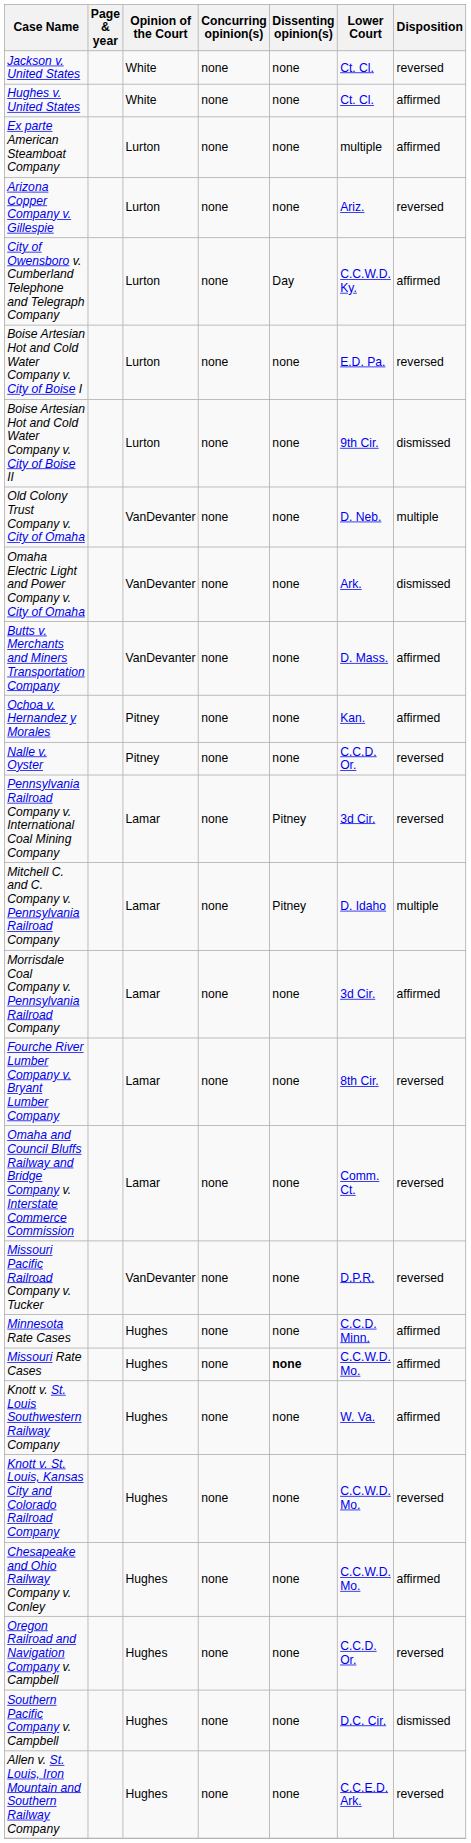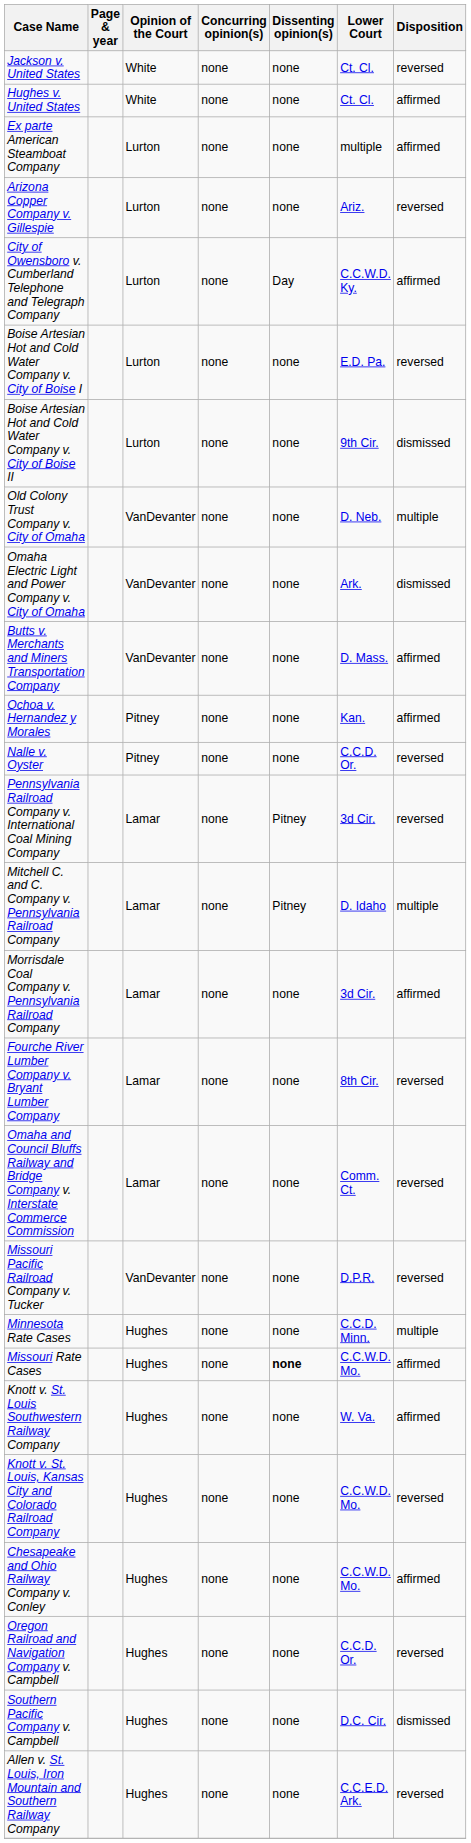 <table class="wikitable sortable">
 <tr>
 <th scope="col" style="width: 450px;">Case Name</th>
 <th scope="col" style="width: 95px;">Page & year</th>
 <th scope="col" style="width: 85px;">Opinion of the Court</th>
 <th scope="col" style="width: 10px;">Concurring opinion(s)</th>
 <th scope="col" style="width: 10px;">Dissenting opinion(s)</th>
 <th scope="col" style="width: 150px;">Lower Court</th>
 <th scope="col" style="width: 190px;">Disposition</th>
 </tr>
 <tr>
 <td><em><a href='#'>Jackson v. United States</a></em></td>
 <td align="right"></td>
 <td>White</td>
 <td>none</td>
 <td>none</td>
 <td><a href='#'>Ct. Cl.</a></td>
 <td>reversed</td>
 </tr>
 <tr>
 <td><em><a href='#'>Hughes v. United States</a></em></td>
 <td align="right"></td>
 <td>White</td>
 <td>none</td>
 <td>none</td>
 <td><a href='#'>Ct. Cl.</a></td>
 <td>affirmed</td>
 </tr>
 <tr>
 <td><em><a href='#'>Ex parte</a> American Steamboat Company</em></td>
 <td align="right"></td>
 <td>Lurton</td>
 <td>none</td>
 <td>none</td>
 <td>multiple</td>
 <td>affirmed</td>
 </tr>
 <tr>
 <td><em><a href='#'>Arizona Copper Company v. Gillespie</a></em></td>
 <td align="right"></td>
 <td>Lurton</td>
 <td>none</td>
 <td>none</td>
 <td><a href='#'>Ariz.</a></td>
 <td>reversed</td>
 </tr>
 <tr>
 <td><em><a href='#'>City of Owensboro</a> v. Cumberland Telephone and Telegraph Company</em></td>
 <td align="right"></td>
 <td>Lurton</td>
 <td>none</td>
 <td>Day</td>
 <td><a href='#'>C.C.W.D. Ky.</a></td>
 <td>affirmed</td>
 </tr>
 <tr>
 <td><em>Boise Artesian Hot and Cold Water Company v. <a href='#'>City of Boise</a> I</em></td>
 <td align="right"></td>
 <td>Lurton</td>
 <td>none</td>
 <td>none</td>
 <td><a href='#'>E.D. Pa.</a></td>
 <td>reversed</td>
 </tr>
 <tr>
 <td><em>Boise Artesian Hot and Cold Water Company v. <a href='#'>City of Boise</a> II</em></td>
 <td align="right"></td>
 <td>Lurton</td>
 <td>none</td>
 <td>none</td>
 <td><a href='#'>9th Cir.</a></td>
 <td>dismissed</td>
 </tr>
 <tr>
 <td><em>Old Colony Trust Company v. <a href='#'>City of Omaha</a></em></td>
 <td align="right"></td>
 <td>VanDevanter</td>
 <td>none</td>
 <td>none</td>
 <td><a href='#'>D. Neb.</a></td>
 <td>multiple</td>
 </tr>
 <tr>
 <td><em>Omaha Electric Light and Power Company v. <a href='#'>City of Omaha</a></em></td>
 <td align="right"></td>
 <td>VanDevanter</td>
 <td>none</td>
 <td>none</td>
 <td><a href='#'>Ark.</a></td>
 <td>dismissed</td>
 </tr>
 <tr>
 <td><em><a href='#'>Butts v. Merchants and Miners Transportation Company</a></em></td>
 <td align="right"></td>
 <td>VanDevanter</td>
 <td>none</td>
 <td>none</td>
 <td><a href='#'>D. Mass.</a></td>
 <td>affirmed</td>
 </tr>
 <tr>
 <td><em><a href='#'>Ochoa v. Hernandez y Morales</a></em></td>
 <td align="right"></td>
 <td>Pitney</td>
 <td>none</td>
 <td>none</td>
 <td><a href='#'>Kan.</a></td>
 <td>affirmed</td>
 </tr>
 <tr>
 <td><em><a href='#'>Nalle v. Oyster</a></em></td>
 <td align="right"></td>
 <td>Pitney</td>
 <td>none</td>
 <td>none</td>
 <td><a href='#'>C.C.D. Or.</a></td>
 <td>reversed</td>
 </tr>
 <tr>
 <td><em><a href='#'>Pennsylvania Railroad</a> Company v. International Coal Mining Company</em></td>
 <td align="right"></td>
 <td>Lamar</td>
 <td>none</td>
 <td>Pitney</td>
 <td><a href='#'>3d Cir.</a></td>
 <td>reversed</td>
 </tr>
 <tr>
 <td><em>Mitchell C. and C. Company v. <a href='#'>Pennsylvania Railroad</a> Company</em></td>
 <td align="right"></td>
 <td>Lamar</td>
 <td>none</td>
 <td>Pitney</td>
 <td><a href='#'>D. Idaho</a></td>
 <td>multiple</td>
 </tr>
 <tr>
 <td><em>Morrisdale Coal Company v. <a href='#'>Pennsylvania Railroad</a> Company</em></td>
 <td align="right"></td>
 <td>Lamar</td>
 <td>none</td>
 <td>none</td>
 <td><a href='#'>3d Cir.</a></td>
 <td>affirmed</td>
 </tr>
 <tr>
 <td><em><a href='#'>Fourche River Lumber Company v. Bryant Lumber Company</a></em></td>
 <td align="right"></td>
 <td>Lamar</td>
 <td>none</td>
 <td>none</td>
 <td><a href='#'>8th Cir.</a></td>
 <td>reversed</td>
 </tr>
 <tr>
 <td><em><a href='#'>Omaha and Council Bluffs Railway and Bridge Company</a> v. <a href='#'>Interstate Commerce Commission</a></em></td>
 <td align="right"></td>
 <td>Lamar</td>
 <td>none</td>
 <td>none</td>
 <td><a href='#'>Comm. Ct.</a></td>
 <td>reversed</td>
 </tr>
 <tr>
 <td><em><a href='#'>Missouri Pacific Railroad</a> Company v. Tucker</em></td>
 <td align="right"></td>
 <td>VanDevanter</td>
 <td>none</td>
 <td>none</td>
 <td><a href='#'>D.P.R.</a></td>
 <td>reversed</td>
 </tr>
 <tr>
 <td><em><a href='#'>Minnesota</a> Rate Cases</em></td>
 <td align="right"></td>
 <td>Hughes</td>
 <td>none</td>
 <td>none</td>
 <td><a href='#'>C.C.D. Minn.</a></td>
-<td>affirmed</td>
+<td>multiple</td>
 </tr>
 <tr>
 <td><em><a href='#'>Missouri</a> Rate Cases</em></td>
 <td align="right"></td>
 <td>Hughes</td>
 <td>none</td>
 <td><strong>none</strong></td>
 <td><a href='#'>C.C.W.D. Mo.</a></td>
 <td>affirmed</td>
 </tr>
 <tr>
 <td><em>Knott v. <a href='#'>St. Louis Southwestern Railway</a> Company</em></td>
 <td align="right"></td>
 <td>Hughes</td>
 <td>none</td>
 <td>none</td>
 <td><a href='#'>W. Va.</a></td>
 <td>affirmed</td>
 </tr>
 <tr>
 <td><em><a href='#'>Knott v. St. Louis, Kansas City and Colorado Railroad Company</a></em></td>
 <td align="right"></td>
 <td>Hughes</td>
 <td>none</td>
 <td>none</td>
 <td><a href='#'>C.C.W.D. Mo.</a></td>
 <td>reversed</td>
 </tr>
 <tr>
 <td><em><a href='#'>Chesapeake and Ohio Railway</a> Company v. Conley</em></td>
 <td align="right"></td>
 <td>Hughes</td>
 <td>none</td>
 <td>none</td>
 <td><a href='#'>C.C.W.D. Mo.</a></td>
 <td>affirmed</td>
 </tr>
 <tr>
 <td><em><a href='#'>Oregon Railroad and Navigation Company</a> v. Campbell</em></td>
 <td align="right"></td>
 <td>Hughes</td>
 <td>none</td>
 <td>none</td>
 <td><a href='#'>C.C.D. Or.</a></td>
 <td>reversed</td>
 </tr>
 <tr>
 <td><em><a href='#'>Southern Pacific Company</a> v. Campbell</em></td>
 <td align="right"></td>
 <td>Hughes</td>
 <td>none</td>
 <td>none</td>
 <td><a href='#'>D.C. Cir.</a></td>
 <td>dismissed</td>
 </tr>
 <tr>
 <td><em>Allen v. <a href='#'>St. Louis, Iron Mountain and Southern Railway</a> Company</em></td>
 <td align="right"></td>
 <td>Hughes</td>
 <td>none</td>
 <td>none</td>
 <td><a href='#'>C.C.E.D. Ark.</a></td>
 <td>reversed</td>
 </tr>
 <tr>
 </tr>
 </table>
